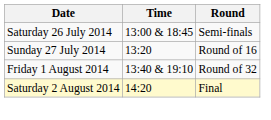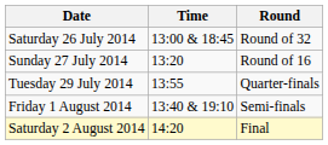 <table class="wikitable">
 <tr>
 <th>Date</th>
 <th>Time</th>
 <th>Round</th>
 </tr>
 <tr>
 <td>Saturday 26 July 2014</td>
 <td>13:00 & 18:45</td>
-<td>Semi-finals</td>
+<td>Round of 32</td>
 </tr>
 <tr>
 <td>Sunday 27 July 2014</td>
 <td>13:20</td>
 <td>Round of 16</td>
 </tr>
 <tr>
+<td>Tuesday 29 July 2014</td>
+<td>13:55</td>
+<td>Quarter-finals</td>
+</tr>
+<tr>
 <td>Friday 1 August 2014</td>
 <td>13:40 & 19:10</td>
-<td>Round of 32</td>
+<td>Semi-finals</td>
 </tr>
 <tr>
 <td style=background:lemonchiffon>Saturday 2 August 2014</td>
 <td style=background:lemonchiffon>14:20</td>
 <td style=background:lemonchiffon>Final</td>
 </tr>
 </table>
